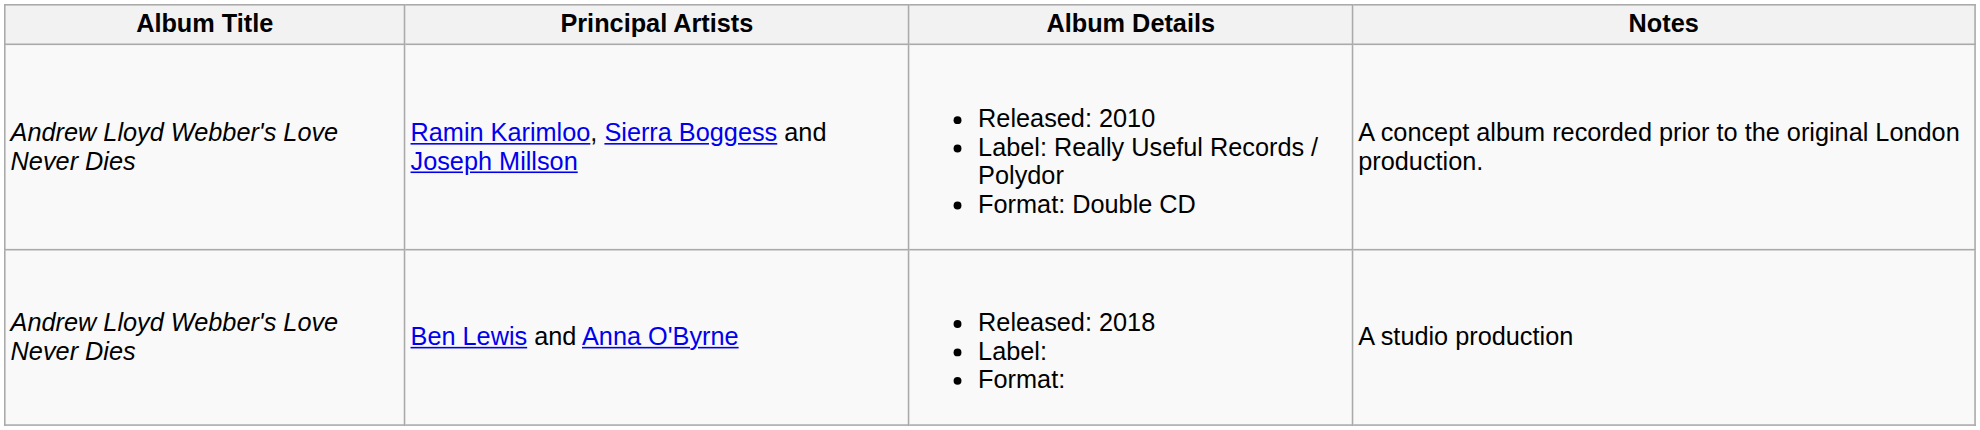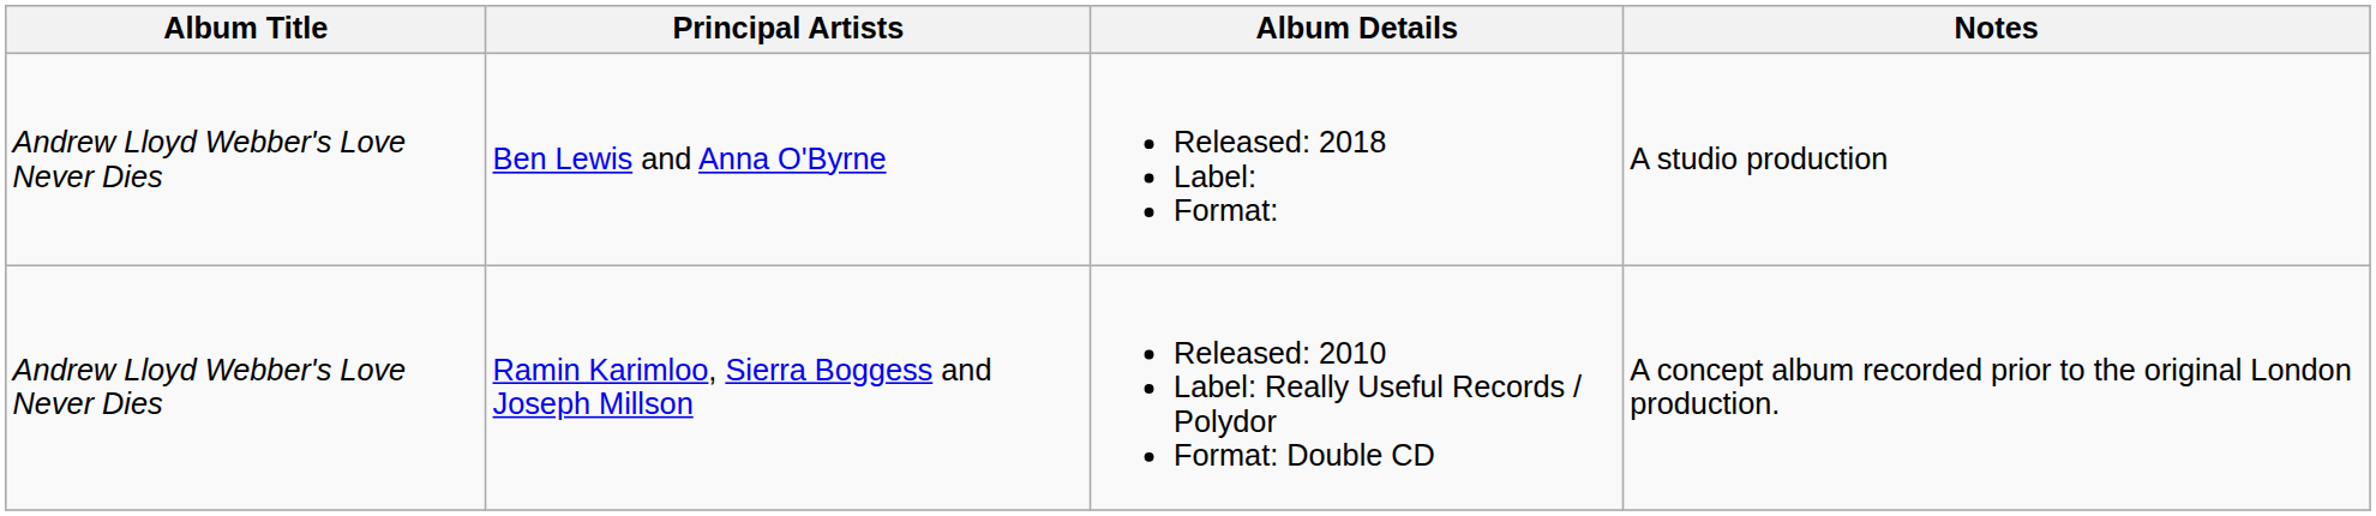 <table class="wikitable">
 <tr>
 <th>Album Title</th>
 <th>Principal Artists</th>
 <th>Album Details</th>
 <th>Notes</th>
 </tr>
 <tr>
 <td><em>Andrew Lloyd Webber's Love Never Dies</em></td>
+<td><a href='#'>Ben Lewis</a> and <a href='#'>Anna O'Byrne</a></td>
+<td><br><ul><li>Released: 2018</li><li>Label:</li><li>Format:</li></ul></td>
+<td>A studio production</td>
+</tr>
+<tr>
+<td><em>Andrew Lloyd Webber's Love Never Dies</em></td>
 <td><a href='#'>Ramin Karimloo</a>, <a href='#'>Sierra Boggess</a> and <a href='#'>Joseph Millson</a></td>
 <td><br><ul><li>Released: 2010</li><li>Label: Really Useful Records / Polydor</li><li>Format: Double CD</li></ul></td>
 <td>A concept album recorded prior to the original London production.</td>
 </tr>
-<tr>
-<td><em>Andrew Lloyd Webber's Love Never Dies</em></td>
-<td><a href='#'>Ben Lewis</a> and <a href='#'>Anna O'Byrne</a></td>
-<td><br><ul><li>Released: 2018</li><li>Label:</li><li>Format:</li></ul></td>
-<td>A studio production</td>
-</tr>
 </table>
